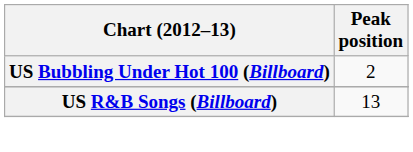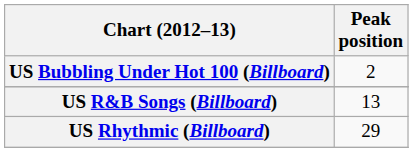 <table class="wikitable sortable plainrowheaders">
 <tr>
 <th scope="col">Chart (2012–13)</th>
 <th scope="col">Peak<br>position</th>
 </tr>
 <tr>
 <th scope="row">US <a href='#'>Bubbling Under Hot 100</a> (<em><a href='#'>Billboard</a></em>)</th>
 <td align="center">2</td>
 </tr>
 <tr>
 </tr>
 <tr>
 <th scope="row">US <a href='#'>R&B Songs</a> (<em><a href='#'>Billboard</a></em>)</th>
 <td align="center">13</td>
 </tr>
 <tr>
+<th scope="row">US <a href='#'>Rhythmic</a> (<em><a href='#'>Billboard</a></em>)</th>
+<td align="center">29</td>
+</tr>
+<tr>
 </tr>
 </table>
